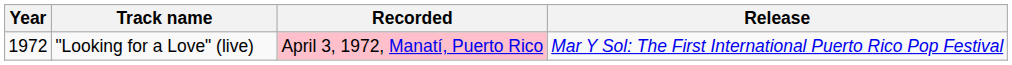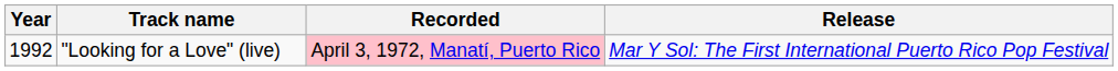 <table class="wikitable">
 <tr>
 <th style="text-align:center; width:33px;">Year</th>
 <th style="text-align:center; width:200px;">Track name</th>
 <th style="text-align:center;">Recorded</th>
 <th style="text-align:center;">Release</th>
 </tr>
 <tr>
-<td>1972</td>
+<td>1992</td>
 <td>"Looking for a Love" (live)</td>
 <td style="background: pink; text-align:left;">April 3, 1972, <a href='#'>Manatí, Puerto Rico</a></td>
 <td style="text-align:left;"><em><a href='#'>Mar Y Sol: The First International Puerto Rico Pop Festival</a></em></td>
 </tr>
 </table>
